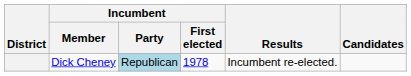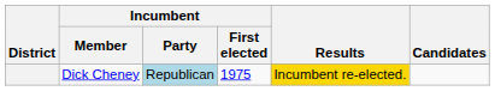 <table class=wikitable>
 <tr valign=bottom>
 <th rowspan=2>District</th>
 <th colspan=3>Incumbent</th>
 <th rowspan=2>Results</th>
 <th rowspan=2>Candidates</th>
 </tr>
 <tr>
 <th>Member</th>
 <th>Party</th>
 <th>First<br>elected</th>
 </tr>
 <tr>
 <th></th>
 <td><a href='#'>Dick Cheney</a></td>
 <td style="background: lightblue;">Republican</td>
-<td><a href='#'>1978</a></td>
-<td>Incumbent re-elected.</td>
+<td><a href='#'>1975</a></td>
+<td style="background: gold;">Incumbent re-elected.</td>
 <td nowrap></td>
 </tr>
 </table>
